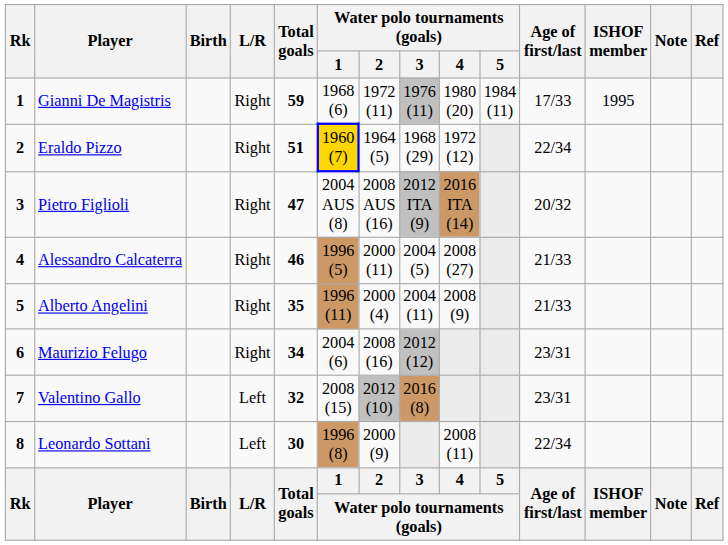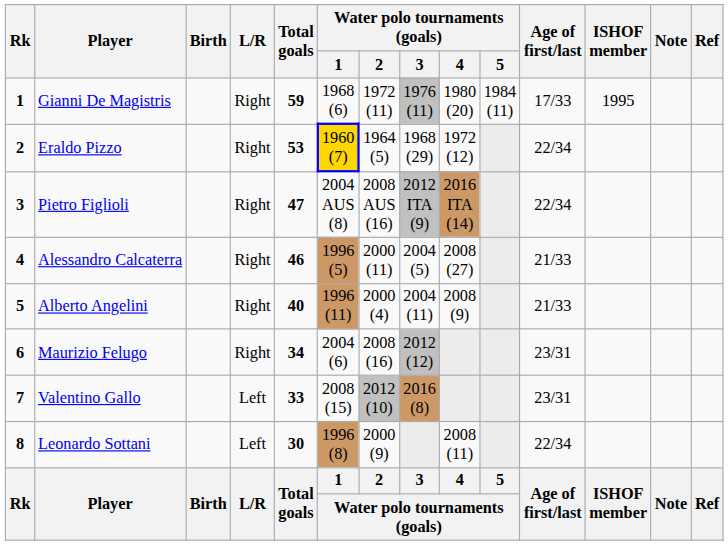 <table class="wikitable sortable" style="text-align: center; font-size: 90%; margin-left: 1em;">
 <tr>
 <th rowspan="2">Rk</th>
 <th rowspan="2">Player</th>
 <th rowspan="2">Birth</th>
 <th rowspan="2">L/R</th>
 <th rowspan="2">Total<br>goals</th>
 <th colspan="5">Water polo tournaments<br>(goals)</th>
 <th rowspan="2">Age of<br>first/last</th>
 <th rowspan="2">ISHOF<br>member</th>
 <th rowspan="2">Note</th>
 <th rowspan="2" class="unsortable">Ref</th>
 </tr>
 <tr>
 <th>1</th>
 <th style="width: 2em;" class="unsortable">2</th>
 <th style="width: 2em;" class="unsortable">3</th>
 <th style="width: 2em;" class="unsortable">4</th>
 <th style="width: 2em;" class="unsortable">5</th>
 </tr>
 <tr>
 <td><strong>1</strong></td>
 <td style="text-align: left;" data-sort-value="De Magistris, Gianni"><a href='#'>Gianni De Magistris</a></td>
 <td></td>
 <td>Right</td>
 <td><strong>59</strong></td>
 <td>1968<br>(6)</td>
 <td>1972<br>(11)</td>
 <td style="background-color: silver;">1976<br>(11)</td>
 <td>1980<br>(20)</td>
 <td>1984<br>(11)</td>
 <td>17/33</td>
 <td>1995</td>
 <td style="text-align: left;"></td>
 <td></td>
 </tr>
 <tr>
 <td><strong>2</strong></td>
 <td style="text-align: left;" data-sort-value="Pizzo, Eraldo"><a href='#'>Eraldo Pizzo</a></td>
 <td></td>
 <td>Right</td>
-<td><strong>51</strong></td>
+<td><strong>53</strong></td>
 <td style="border: 2px solid blue; background-color: gold;">1960<br>(7)</td>
 <td>1964<br>(5)</td>
 <td>1968<br>(29)</td>
 <td>1972<br>(12)</td>
 <td style="background-color: #ececec;"></td>
 <td>22/34</td>
 <td></td>
 <td style="text-align: left;"></td>
 <td></td>
 </tr>
 <tr>
 <td><strong>3</strong></td>
 <td style="text-align: left;" data-sort-value="Figlioli, Pietro"><a href='#'>Pietro Figlioli</a></td>
 <td></td>
 <td>Right</td>
 <td><strong>47</strong></td>
 <td>2004<br>AUS<br>(8)</td>
 <td>2008<br>AUS<br>(16)</td>
 <td style="background-color: silver;">2012<br>ITA<br>(9)</td>
 <td style="background-color: #cc9966;">2016<br>ITA<br>(14)</td>
 <td style="background-color: #ececec;"></td>
-<td>20/32</td>
+<td>22/34</td>
 <td></td>
 <td style="text-align: left;"></td>
 <td></td>
 </tr>
 <tr>
 <td><strong>4</strong></td>
 <td style="text-align: left;" data-sort-value="Calcaterra, Alessandro"><a href='#'>Alessandro Calcaterra</a></td>
 <td></td>
 <td>Right</td>
 <td><strong>46</strong></td>
 <td style="background-color: #cc9966;">1996<br>(5)</td>
 <td>2000<br>(11)</td>
 <td>2004<br>(5)</td>
 <td>2008<br>(27)</td>
 <td style="background-color: #ececec;"></td>
 <td>21/33</td>
 <td></td>
 <td style="text-align: left;"></td>
 <td></td>
 </tr>
 <tr>
 <td><strong>5</strong></td>
 <td style="text-align: left;" data-sort-value="Angelini, Alberto"><a href='#'>Alberto Angelini</a></td>
 <td></td>
 <td>Right</td>
-<td><strong>35</strong></td>
+<td><strong>40</strong></td>
 <td style="background-color: #cc9966;">1996<br>(11)</td>
 <td>2000<br>(4)</td>
 <td>2004<br>(11)</td>
 <td>2008<br>(9)</td>
 <td style="background-color: #ececec;"></td>
 <td>21/33</td>
 <td></td>
 <td style="text-align: left;"></td>
 <td></td>
 </tr>
 <tr>
 <td><strong>6</strong></td>
 <td style="text-align: left;" data-sort-value="Felugo, Maurizio"><a href='#'>Maurizio Felugo</a></td>
 <td></td>
 <td>Right</td>
 <td><strong>34</strong></td>
 <td>2004<br>(6)</td>
 <td>2008<br>(16)</td>
 <td style="background-color: silver;">2012<br>(12)</td>
 <td style="background-color: #ececec;"></td>
 <td style="background-color: #ececec;"></td>
 <td>23/31</td>
 <td></td>
 <td style="text-align: left;"></td>
 <td></td>
 </tr>
 <tr>
 <td><strong>7</strong></td>
 <td style="text-align: left;" data-sort-value="Gallo, Valentino"><a href='#'>Valentino Gallo</a></td>
 <td></td>
 <td>Left</td>
-<td><strong>32</strong></td>
+<td><strong>33</strong></td>
 <td>2008<br>(15)</td>
 <td style="background-color: silver;">2012<br>(10)</td>
 <td style="background-color: #cc9966;">2016<br>(8)</td>
 <td style="background-color: #ececec;"></td>
 <td style="background-color: #ececec;"></td>
 <td>23/31</td>
 <td></td>
 <td style="text-align: left;"></td>
 <td></td>
 </tr>
 <tr>
 <td><strong>8</strong></td>
 <td style="text-align: left;" data-sort-value="Sottani, Leonardo"><a href='#'>Leonardo Sottani</a></td>
 <td></td>
 <td>Left</td>
 <td><strong>30</strong></td>
 <td style="background-color: #cc9966;">1996<br>(8)</td>
 <td>2000<br>(9)</td>
 <td style="background-color: #ececec;"></td>
 <td>2008<br>(11)</td>
 <td style="background-color: #ececec;"></td>
 <td>22/34</td>
 <td></td>
 <td style="text-align: left;"></td>
 <td></td>
 </tr>
 <tr>
 <th rowspan="2">Rk</th>
 <th rowspan="2">Player</th>
 <th rowspan="2">Birth</th>
 <th rowspan="2">L/R</th>
 <th rowspan="2">Total<br>goals</th>
 <th>1</th>
 <th>2</th>
 <th>3</th>
 <th>4</th>
 <th>5</th>
 <th rowspan="2">Age of<br>first/last</th>
 <th rowspan="2">ISHOF<br>member</th>
 <th rowspan="2">Note</th>
 <th rowspan="2">Ref</th>
 </tr>
 <tr>
 <th colspan="5">Water polo tournaments<br>(goals)</th>
 </tr>
 </table>
